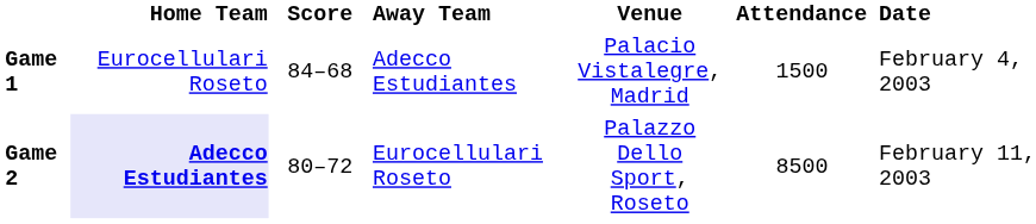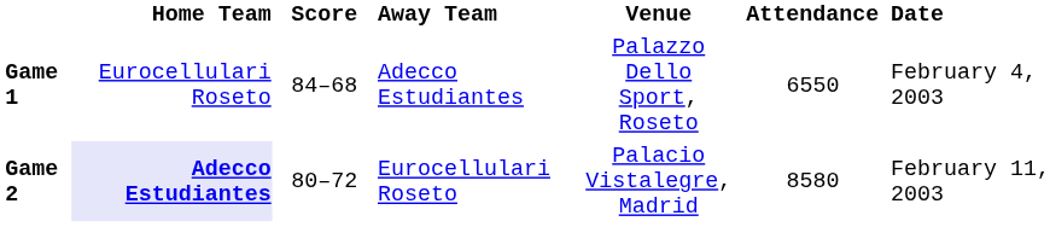 <table style="text-align:center" cellpadding=1 border=0>
 <tr>
 <th width=50></th>
 <th width=160 align=right>Home Team</th>
 <th width=100>Score</th>
 <th width=160 align=left>Away Team</th>
 <th width=100>Venue</th>
 <th width=100>Attendance</th>
 <th width=200 align=left>Date</th>
 </tr>
 <tr>
 <td align=left><strong>Game 1</strong></td>
 <td align=right><a href='#'>Eurocellulari Roseto</a> </td>
 <td>84–68</td>
 <td align=left> <a href='#'>Adecco Estudiantes</a></td>
-<td><a href='#'>Palacio Vistalegre</a>, <a href='#'>Madrid</a></td>
-<td>1500</td>
+<td><a href='#'>Palazzo Dello Sport</a>, <a href='#'>Roseto</a></td>
+<td>6550</td>
 <td align=left>February 4, 2003</td>
 </tr>
 <tr>
 <td align=left><strong>Game 2</strong></td>
 <td align=right style="background: lavender;"><strong><a href='#'>Adecco Estudiantes</a></strong> </td>
 <td>80–72</td>
 <td align=left> <a href='#'>Eurocellulari Roseto</a></td>
-<td><a href='#'>Palazzo Dello Sport</a>, <a href='#'>Roseto</a></td>
-<td>8500</td>
+<td><a href='#'>Palacio Vistalegre</a>, <a href='#'>Madrid</a></td>
+<td>8580</td>
 <td align=left>February 11, 2003</td>
 </tr>
 </table>
